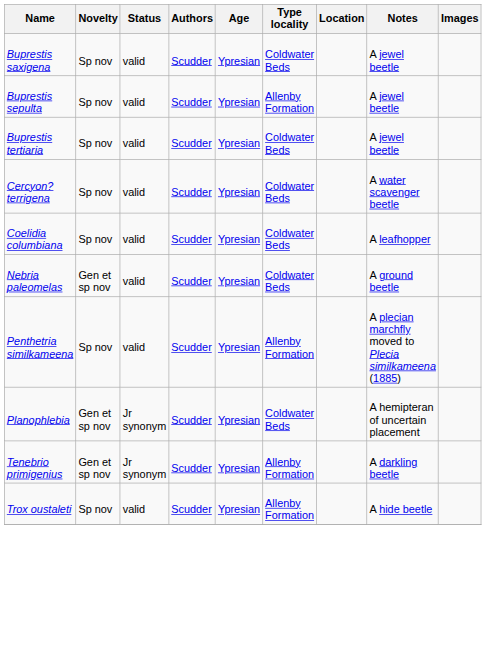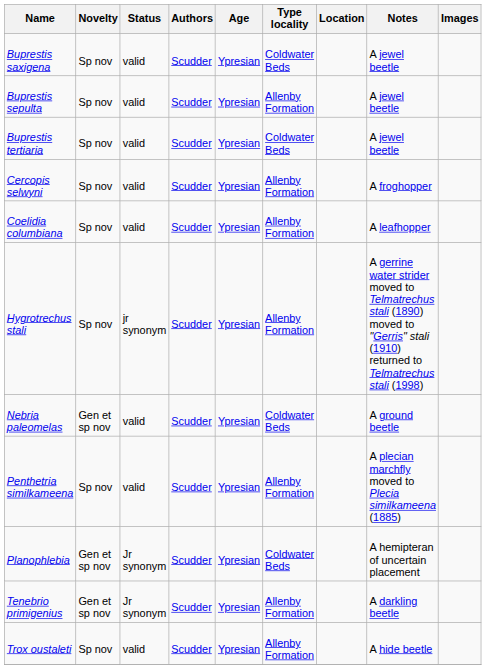 <table class="wikitable sortable" align="center" width="100%">
 <tr>
 <th>Name</th>
 <th>Novelty</th>
 <th>Status</th>
 <th>Authors</th>
 <th>Age</th>
 <th>Type locality</th>
 <th>Location</th>
 <th>Notes</th>
 <th>Images</th>
 </tr>
 <tr>
 <td><br><em><a href='#'>Buprestis saxigena</a></em></td>
 <td><br>Sp nov</td>
 <td><br>valid</td>
 <td><br><a href='#'>Scudder</a></td>
 <td><br><a href='#'>Ypresian</a></td>
 <td><br><a href='#'>Coldwater Beds</a></td>
 <td><br><br></td>
 <td><br>A <a href='#'>jewel beetle</a></td>
 <td><br></td>
 </tr>
 <tr>
 <td><br><em><a href='#'>Buprestis sepulta</a></em></td>
 <td><br>Sp nov</td>
 <td><br>valid</td>
 <td><br><a href='#'>Scudder</a></td>
 <td><br><a href='#'>Ypresian</a></td>
 <td><br><a href='#'>Allenby Formation</a></td>
 <td><br><br></td>
 <td><br>A <a href='#'>jewel beetle</a></td>
 <td><br></td>
 </tr>
 <tr>
 <td><br><em><a href='#'>Buprestis tertiaria</a></em></td>
 <td><br>Sp nov</td>
 <td><br>valid</td>
 <td><br><a href='#'>Scudder</a></td>
 <td><br><a href='#'>Ypresian</a></td>
 <td><br><a href='#'>Coldwater Beds</a></td>
 <td><br><br></td>
 <td><br>A <a href='#'>jewel beetle</a></td>
 <td><br></td>
 </tr>
 <tr>
-<td><br><em><a href='#'>Cercyon? terrigena</a></em></td>
+<td><br><em><a href='#'>Cercopis selwyni</a></em></td>
 <td><br>Sp nov</td>
 <td><br>valid</td>
 <td><br><a href='#'>Scudder</a></td>
 <td><br><a href='#'>Ypresian</a></td>
-<td><br><a href='#'>Coldwater Beds</a></td>
+<td><br><a href='#'>Allenby Formation</a></td>
 <td><br><br></td>
-<td><br>A <a href='#'>water scavenger beetle</a></td>
+<td><br>A <a href='#'>froghopper</a></td>
 <td><br></td>
 </tr>
 <tr>
 <td><br><em><a href='#'>Coelidia columbiana</a></em></td>
 <td><br>Sp nov</td>
 <td><br>valid</td>
 <td><br><a href='#'>Scudder</a></td>
 <td><br><a href='#'>Ypresian</a></td>
-<td><br><a href='#'>Coldwater Beds</a></td>
+<td><br><a href='#'>Allenby Formation</a></td>
 <td><br><br></td>
 <td><br>A <a href='#'>leafhopper</a></td>
+<td><br></td>
+</tr>
+<tr>
+<td><br><em><a href='#'>Hygrotrechus stali</a></em></td>
+<td><br>Sp nov</td>
+<td><br>jr synonym</td>
+<td><br><a href='#'>Scudder</a></td>
+<td><br><a href='#'>Ypresian</a></td>
+<td><br><a href='#'>Allenby Formation</a></td>
+<td><br><br></td>
+<td><br>A <a href='#'>gerrine</a> <a href='#'>water strider</a><br>moved to <em><a href='#'>Telmatrechus stali</a></em> (<a href='#'>1890</a>)<br> moved to <em>"<a href='#'>Gerris</a>" stali</em> (<a href='#'>1910</a>)<br> returned to <em><a href='#'>Telmatrechus stali</a></em> (<a href='#'>1998</a>)</td>
 <td><br></td>
 </tr>
 <tr>
 <td><br><em><a href='#'>Nebria paleomelas</a></em></td>
 <td><br>Gen et sp nov</td>
 <td><br>valid</td>
 <td><br><a href='#'>Scudder</a></td>
 <td><br><a href='#'>Ypresian</a></td>
 <td><br><a href='#'>Coldwater Beds</a></td>
 <td><br><br></td>
 <td><br>A <a href='#'>ground beetle</a></td>
 <td><br></td>
 </tr>
 <tr>
 <td><br><em><a href='#'>Penthetria similkameena</a></em></td>
 <td><br>Sp nov</td>
 <td><br>valid</td>
 <td><br><a href='#'>Scudder</a></td>
 <td><br><a href='#'>Ypresian</a></td>
 <td><br><a href='#'>Allenby Formation</a></td>
 <td><br><br></td>
 <td><br>A <a href='#'>plecian</a> <a href='#'>marchfly</a><br> moved to <em><a href='#'>Plecia similkameena</a></em> (<a href='#'>1885</a>)</td>
 <td><br></td>
 </tr>
 <tr>
 <td><br><em><a href='#'>Planophlebia</a></em></td>
 <td><br>Gen et sp nov</td>
 <td><br>Jr synonym</td>
 <td><br><a href='#'>Scudder</a></td>
 <td><br><a href='#'>Ypresian</a></td>
 <td><br><a href='#'>Coldwater Beds</a></td>
 <td><br><br></td>
 <td><br>A hemipteran of uncertain placement</td>
 <td><br></td>
 </tr>
 <tr>
 <td><br><em><a href='#'>Tenebrio primigenius</a></em></td>
 <td><br>Gen et sp nov</td>
 <td><br>Jr synonym</td>
 <td><br><a href='#'>Scudder</a></td>
 <td><br><a href='#'>Ypresian</a></td>
 <td><br><a href='#'>Allenby Formation</a></td>
 <td><br><br></td>
 <td><br>A <a href='#'>darkling beetle</a></td>
 <td><br></td>
 </tr>
 <tr>
 <td><br><em><a href='#'>Trox oustaleti</a></em></td>
 <td><br>Sp nov</td>
 <td><br>valid</td>
 <td><br><a href='#'>Scudder</a></td>
 <td><br><a href='#'>Ypresian</a></td>
 <td><br><a href='#'>Allenby Formation</a></td>
 <td><br><br></td>
 <td><br>A <a href='#'>hide beetle</a></td>
 <td><br></td>
 </tr>
 <tr>
 </tr>
 </table>
